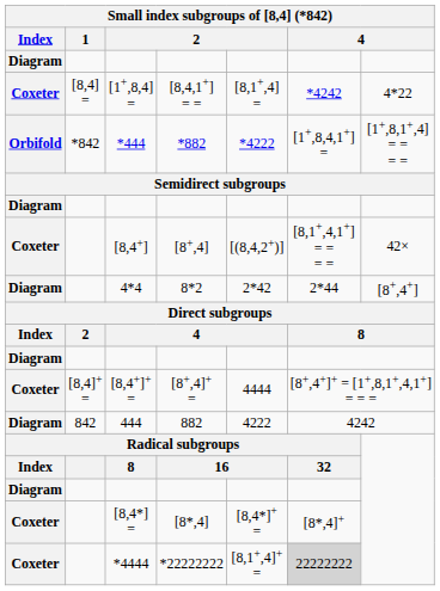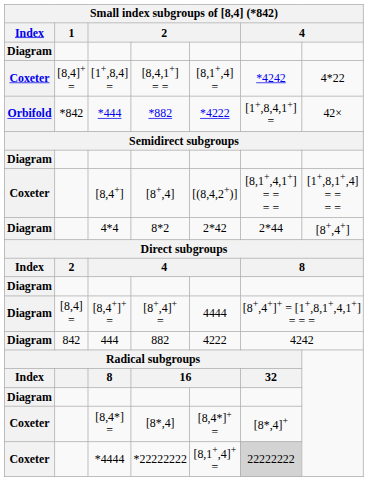 <table class="wikitable collapsible collapsed">
 <tr>
 <th colspan=12>Small index subgroups of [8,4] (*842)</th>
 </tr>
 <tr align=center>
 <th><a href='#'>Index</a></th>
 <th>1</th>
 <th colspan=3>2</th>
 <th colspan=2>4</th>
 </tr>
 <tr align=center>
 <th>Diagram</th>
 <td></td>
 <td></td>
 <td></td>
 <td></td>
 <td></td>
 <td></td>
 </tr>
 <tr align=center>
 <th><a href='#'>Coxeter</a></th>
-<td>[8,4]<br> = </td>
+<td>[8,4]<sup>+</sup><br> = </td>
 <td>[1<sup>+</sup>,8,4]<br> = </td>
 <td>[8,4,1<sup>+</sup>]<br> =  = </td>
 <td>[8,1<sup>+</sup>,4]<br> = </td>
 <td><a href='#'>*4242</a></td>
 <td>4*22</td>
 </tr>
 <tr align=center>
 <th><a href='#'>Orbifold</a></th>
 <td>*842</td>
 <td><a href='#'>*444</a></td>
 <td><a href='#'>*882</a></td>
 <td><a href='#'>*4222</a></td>
 <td>[1<sup>+</sup>,8,4,1<sup>+</sup>]<br> = </td>
-<td>[1<sup>+</sup>,8,1<sup>+</sup>,4]<br> =  = <br> =  = </td>
+<td>42×</td>
 </tr>
 <tr align=center>
 <th colspan=7>Semidirect subgroups</th>
 </tr>
 <tr align=center>
 <th>Diagram</th>
 <td></td>
 <td></td>
 <td></td>
 <td></td>
 <td></td>
 <td></td>
 </tr>
 <tr align=center>
 <th>Coxeter</th>
 <td></td>
 <td>[8,4<sup>+</sup>]<br></td>
 <td>[8<sup>+</sup>,4]<br></td>
 <td>[(8,4,2<sup>+</sup>)]<br></td>
 <td>[8,1<sup>+</sup>,4,1<sup>+</sup>]<br> =  = <br> =  = </td>
-<td>42×</td>
+<td>[1<sup>+</sup>,8,1<sup>+</sup>,4]<br> =  = <br> =  = </td>
 </tr>
 <tr align=center>
 <th>Diagram</th>
 <td></td>
 <td>4*4</td>
 <td>8*2</td>
 <td>2*42</td>
 <td>2*44</td>
 <td>[8<sup>+</sup>,4<sup>+</sup>]<br></td>
 </tr>
 <tr align=center>
 <th colspan=7>Direct subgroups</th>
 </tr>
 <tr align=center>
 <th>Index</th>
 <th>2</th>
 <th colspan=3>4</th>
 <th colspan=2>8</th>
 </tr>
 <tr align=center>
 <th>Diagram</th>
 <td></td>
 <td></td>
 <td></td>
 <td></td>
 <td colspan=2></td>
 </tr>
 <tr align=center>
-<th>Coxeter</th>
-<td>[8,4]<sup>+</sup><br> = </td>
+<th>Diagram</th>
+<td>[8,4]<br> = </td>
 <td>[8,4<sup>+</sup>]<sup>+</sup><br> = </td>
 <td>[8<sup>+</sup>,4]<sup>+</sup><br> = </td>
 <td>4444</td>
 <td colspan=2>[8<sup>+</sup>,4<sup>+</sup>]<sup>+</sup> = [1<sup>+</sup>,8,1<sup>+</sup>,4,1<sup>+</sup>]<br> =  =  = </td>
 </tr>
 <tr align=center>
 <th>Diagram</th>
 <td>842</td>
 <td>444</td>
 <td>882</td>
 <td>4222</td>
 <td colspan=2>4242</td>
 </tr>
 <tr align=center>
 <th colspan=6>Radical subgroups</th>
 </tr>
 <tr align=center>
 <th>Index</th>
 <th></th>
 <th>8</th>
 <th colspan=2>16</th>
 <th>32</th>
 </tr>
 <tr align=center>
 <th>Diagram</th>
 <td></td>
 <td></td>
 <td></td>
 <td></td>
 <td></td>
 </tr>
 <tr align=center>
 <th>Coxeter</th>
 <td></td>
 <td>[8,4*]<br> = </td>
 <td>[8*,4]<br></td>
 <td>[8,4*]<sup>+</sup><br> = </td>
 <td>[8*,4]<sup>+</sup><br></td>
 </tr>
 <tr align=center>
 <th>Coxeter</th>
 <td></td>
 <td>*4444</td>
 <td>*22222222</td>
 <td>[8,1<sup>+</sup>,4]<sup>+</sup><br> = </td>
 <td style="background: lightgrey;">22222222</td>
 </tr>
 </table>
